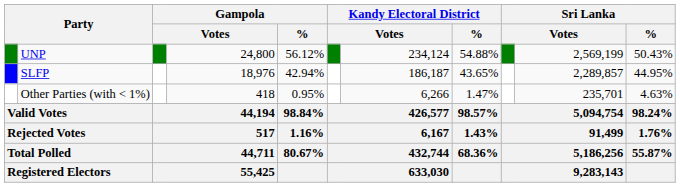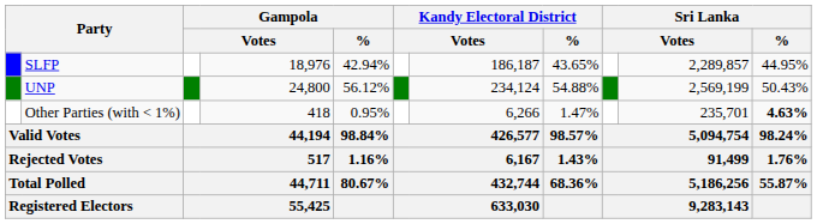 <table class="wikitable">
 <tr>
 <th colspan="2" width="144px"rowspan="2">Party</th>
 <th colspan="3" width="216px">Gampola</th>
 <th colspan="3" width="216px"><a href='#'>Kandy Electoral District</a></th>
 <th colspan="3" width="216px">Sri Lanka</th>
 </tr>
 <tr>
 <th colspan="2" width="144px">Votes</th>
 <th>%</th>
 <th colspan="2" width="144px">Votes</th>
 <th>%</th>
 <th colspan="2" width="144px">Votes</th>
 <th>%</th>
 </tr>
 <tr>
+<td style="background-color:blue;" width="10px"></td>
+<td style="text-align:left;"><a href='#'>SLFP</a></td>
+<td style="background-color:white;" width="10px"></td>
+<td style="text-align:right;">18,976</td>
+<td style="text-align:right;">42.94%</td>
+<td style="background-color:white;" width="10px"></td>
+<td style="text-align:right;">186,187</td>
+<td style="text-align:right;">43.65%</td>
+<td style="background-color:white;" width="10px"></td>
+<td style="text-align:right;">2,289,857</td>
+<td style="text-align:right;">44.95%</td>
+</tr>
+<tr>
 <td style="background-color:green;" width="10px"></td>
 <td style="text-align:left;"><a href='#'>UNP</a></td>
 <td style="background-color:green;" width="10px"></td>
 <td style="text-align:right;">24,800</td>
 <td style="text-align:right;">56.12%</td>
 <td style="background-color:green;" width="10px"></td>
 <td style="text-align:right;">234,124</td>
 <td style="text-align:right;">54.88%</td>
 <td style="background-color:green;" width="10px"></td>
 <td style="text-align:right;">2,569,199</td>
 <td style="text-align:right;">50.43%</td>
 </tr>
 <tr>
-<td style="background-color:blue;" width="10px"></td>
-<td style="text-align:left;"><a href='#'>SLFP</a></td>
-<td style="background-color:white;" width="10px"></td>
-<td style="text-align:right;">18,976</td>
-<td style="text-align:right;">42.94%</td>
-<td style="background-color:white;" width="10px"></td>
-<td style="text-align:right;">186,187</td>
-<td style="text-align:right;">43.65%</td>
-<td style="background-color:white;" width="10px"></td>
-<td style="text-align:right;">2,289,857</td>
-<td style="text-align:right;">44.95%</td>
-</tr>
-<tr>
 <td style="background-color:white;" width="10px"></td>
 <td style="text-align:left;">Other Parties (with < 1%)</td>
 <td style="background-color:white;" width="10px"></td>
 <td style="text-align:right;">418</td>
 <td style="text-align:right;">0.95%</td>
 <td style="background-color:white;" width="10px"></td>
 <td style="text-align:right;">6,266</td>
 <td style="text-align:right;">1.47%</td>
 <td style="background-color:white;" width="10px"></td>
 <td style="text-align:right;">235,701</td>
-<td style="text-align:right;">4.63%</td>
+<td style="text-align:right;"><strong>4.63%</strong></td>
 </tr>
 <tr>
 <th colspan="2" width="144px"style="text-align:left;">Valid Votes</th>
 <th style="text-align:right;"colspan="2" width="144px">44,194</th>
 <th style="text-align:right;">98.84%</th>
 <th style="text-align:right;"colspan="2" width="144px">426,577</th>
 <th style="text-align:right;">98.57%</th>
 <th style="text-align:right;"colspan="2" width="144px">5,094,754</th>
 <th style="text-align:right;">98.24%</th>
 </tr>
 <tr>
 <th colspan="2" width="144px"style="text-align:left;">Rejected Votes</th>
 <th style="text-align:right;"colspan="2" width="144px">517</th>
 <th style="text-align:right;">1.16%</th>
 <th style="text-align:right;"colspan="2" width="144px">6,167</th>
 <th style="text-align:right;">1.43%</th>
 <th style="text-align:right;"colspan="2" width="144px">91,499</th>
 <th style="text-align:right;">1.76%</th>
 </tr>
 <tr>
 <th colspan="2" width="144px"style="text-align:left;">Total Polled</th>
 <th style="text-align:right;"colspan="2" width="144px">44,711</th>
 <th style="text-align:right;">80.67%</th>
 <th style="text-align:right;"colspan="2" width="144px">432,744</th>
 <th style="text-align:right;">68.36%</th>
 <th style="text-align:right;"colspan="2" width="144px">5,186,256</th>
 <th style="text-align:right;">55.87%</th>
 </tr>
 <tr>
 <th colspan="2" width="144px"style="text-align:left;">Registered Electors</th>
 <th style="text-align:right;"colspan="2" width="144px">55,425</th>
 <th></th>
 <th style="text-align:right;"colspan="2" width="144px">633,030</th>
 <th></th>
 <th style="text-align:right;"colspan="2" width="144px">9,283,143</th>
 <th></th>
 </tr>
 </table>
